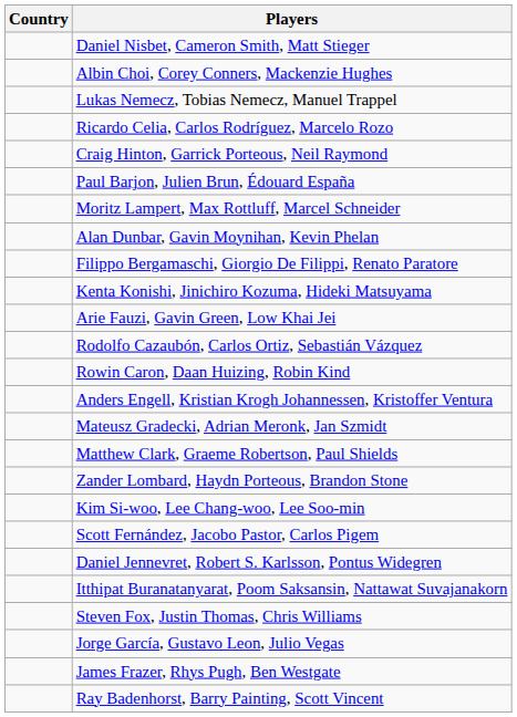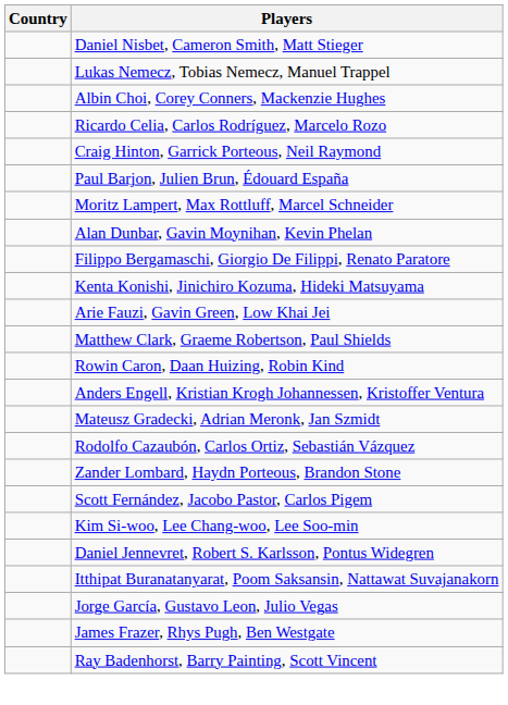 <table class="wikitable" style="font-size:95%;">
 <tr>
 <th>Country</th>
 <th>Players</th>
 </tr>
 <tr>
 <td></td>
 <td><a href='#'>Daniel Nisbet</a>, <a href='#'>Cameron Smith</a>, <a href='#'>Matt Stieger</a></td>
 </tr>
 <tr>
 <td></td>
-<td><a href='#'>Albin Choi</a>, <a href='#'>Corey Conners</a>, <a href='#'>Mackenzie Hughes</a></td>
+<td><a href='#'>Lukas Nemecz</a>, Tobias Nemecz, Manuel Trappel</td>
 </tr>
 <tr>
 <td></td>
-<td><a href='#'>Lukas Nemecz</a>, Tobias Nemecz, Manuel Trappel</td>
+<td><a href='#'>Albin Choi</a>, <a href='#'>Corey Conners</a>, <a href='#'>Mackenzie Hughes</a></td>
 </tr>
 <tr>
 <td></td>
 <td><a href='#'>Ricardo Celia</a>, <a href='#'>Carlos Rodríguez</a>, <a href='#'>Marcelo Rozo</a></td>
 </tr>
 <tr>
 <td></td>
 <td><a href='#'>Craig Hinton</a>, <a href='#'>Garrick Porteous</a>, <a href='#'>Neil Raymond</a></td>
 </tr>
 <tr>
 <td></td>
 <td><a href='#'>Paul Barjon</a>, <a href='#'>Julien Brun</a>, <a href='#'>Édouard España</a></td>
 </tr>
 <tr>
 <td></td>
 <td><a href='#'>Moritz Lampert</a>, <a href='#'>Max Rottluff</a>, <a href='#'>Marcel Schneider</a></td>
 </tr>
 <tr>
 <td></td>
 <td><a href='#'>Alan Dunbar</a>, <a href='#'>Gavin Moynihan</a>, <a href='#'>Kevin Phelan</a></td>
 </tr>
 <tr>
 <td></td>
 <td><a href='#'>Filippo Bergamaschi</a>, <a href='#'>Giorgio De Filippi</a>, <a href='#'>Renato Paratore</a></td>
 </tr>
 <tr>
 <td></td>
 <td><a href='#'>Kenta Konishi</a>, <a href='#'>Jinichiro Kozuma</a>, <a href='#'>Hideki Matsuyama</a></td>
 </tr>
 <tr>
 <td></td>
 <td><a href='#'>Arie Fauzi</a>, <a href='#'>Gavin Green</a>, <a href='#'>Low Khai Jei</a></td>
 </tr>
 <tr>
 <td></td>
-<td><a href='#'>Rodolfo Cazaubón</a>, <a href='#'>Carlos Ortiz</a>, <a href='#'>Sebastián Vázquez</a></td>
+<td><a href='#'>Matthew Clark</a>, <a href='#'>Graeme Robertson</a>, <a href='#'>Paul Shields</a></td>
 </tr>
 <tr>
 <td></td>
 <td><a href='#'>Rowin Caron</a>, <a href='#'>Daan Huizing</a>, <a href='#'>Robin Kind</a></td>
 </tr>
 <tr>
 <td></td>
 <td><a href='#'>Anders Engell</a>, <a href='#'>Kristian Krogh Johannessen</a>, <a href='#'>Kristoffer Ventura</a></td>
 </tr>
 <tr>
 <td></td>
 <td><a href='#'>Mateusz Gradecki</a>, <a href='#'>Adrian Meronk</a>, <a href='#'>Jan Szmidt</a></td>
 </tr>
 <tr>
 <td></td>
-<td><a href='#'>Matthew Clark</a>, <a href='#'>Graeme Robertson</a>, <a href='#'>Paul Shields</a></td>
+<td><a href='#'>Rodolfo Cazaubón</a>, <a href='#'>Carlos Ortiz</a>, <a href='#'>Sebastián Vázquez</a></td>
 </tr>
 <tr>
 <td></td>
 <td><a href='#'>Zander Lombard</a>, <a href='#'>Haydn Porteous</a>, <a href='#'>Brandon Stone</a></td>
 </tr>
 <tr>
 <td></td>
-<td><a href='#'>Kim Si-woo</a>, <a href='#'>Lee Chang-woo</a>, <a href='#'>Lee Soo-min</a></td>
+<td><a href='#'>Scott Fernández</a>, <a href='#'>Jacobo Pastor</a>, <a href='#'>Carlos Pigem</a></td>
 </tr>
 <tr>
 <td></td>
-<td><a href='#'>Scott Fernández</a>, <a href='#'>Jacobo Pastor</a>, <a href='#'>Carlos Pigem</a></td>
+<td><a href='#'>Kim Si-woo</a>, <a href='#'>Lee Chang-woo</a>, <a href='#'>Lee Soo-min</a></td>
 </tr>
 <tr>
 <td></td>
 <td><a href='#'>Daniel Jennevret</a>, <a href='#'>Robert S. Karlsson</a>, <a href='#'>Pontus Widegren</a></td>
 </tr>
 <tr>
 <td></td>
 <td><a href='#'>Itthipat Buranatanyarat</a>, <a href='#'>Poom Saksansin</a>, <a href='#'>Nattawat Suvajanakorn</a></td>
-</tr>
-<tr>
-<td></td>
-<td><a href='#'>Steven Fox</a>, <a href='#'>Justin Thomas</a>, <a href='#'>Chris Williams</a></td>
 </tr>
 <tr>
 <td></td>
 <td><a href='#'>Jorge García</a>, <a href='#'>Gustavo Leon</a>, <a href='#'>Julio Vegas</a></td>
 </tr>
 <tr>
 <td></td>
 <td><a href='#'>James Frazer</a>, <a href='#'>Rhys Pugh</a>, <a href='#'>Ben Westgate</a></td>
 </tr>
 <tr>
 <td></td>
 <td><a href='#'>Ray Badenhorst</a>, <a href='#'>Barry Painting</a>, <a href='#'>Scott Vincent</a></td>
 </tr>
 </table>
